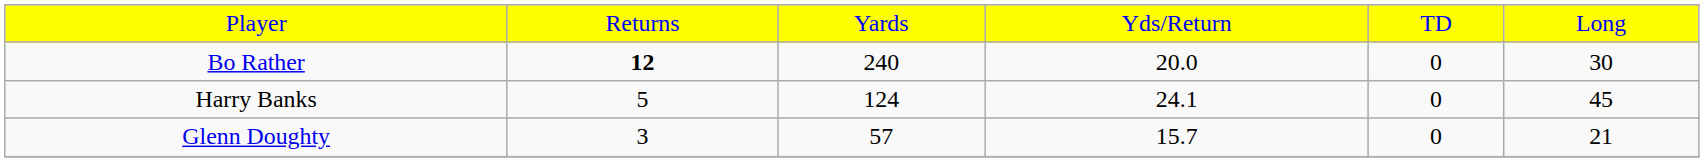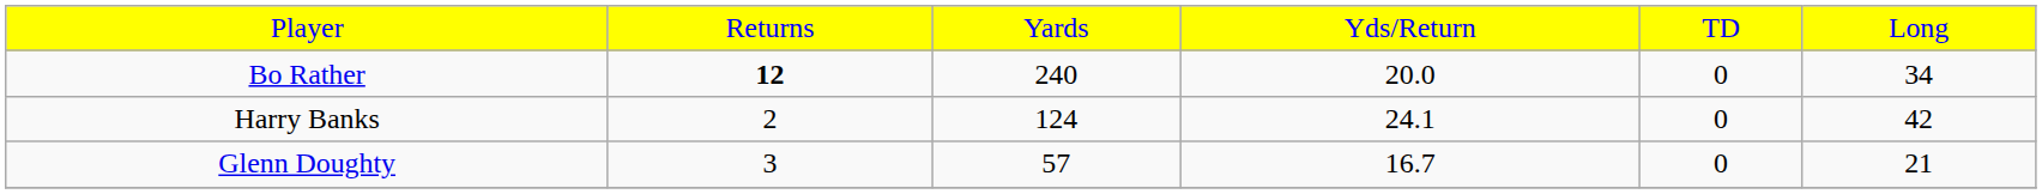 <table class="wikitable" width="90%">
 <tr align="center"  style="background:yellow;color:blue;">
 <td>Player</td>
 <td>Returns</td>
 <td>Yards</td>
 <td>Yds/Return</td>
 <td>TD</td>
 <td>Long</td>
 </tr>
 <tr align="center" bgcolor="">
 <td><a href='#'>Bo Rather</a></td>
 <td><strong>12</strong></td>
 <td>240</td>
 <td>20.0</td>
 <td>0</td>
-<td>30</td>
+<td>34</td>
 </tr>
 <tr align="center" bgcolor="">
 <td>Harry Banks</td>
-<td>5</td>
+<td>2</td>
 <td>124</td>
 <td>24.1</td>
 <td>0</td>
-<td>45</td>
+<td>42</td>
 </tr>
 <tr align="center" bgcolor="">
 <td><a href='#'>Glenn Doughty</a></td>
 <td>3</td>
 <td>57</td>
-<td>15.7</td>
+<td>16.7</td>
 <td>0</td>
 <td>21</td>
 </tr>
 <tr>
 </tr>
 </table>
